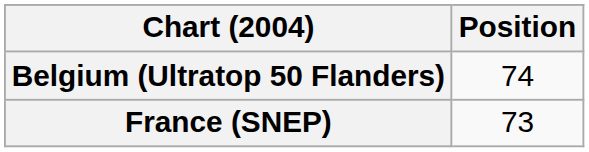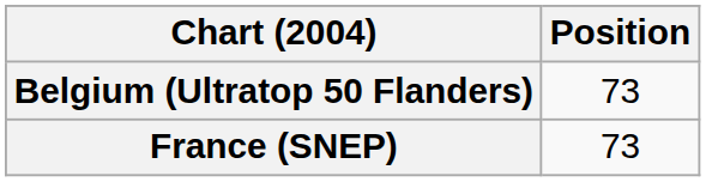 <table class="wikitable sortable plainrowheaders" style="text-align:center">
 <tr>
 <th scope="col">Chart (2004)</th>
 <th scope="col">Position</th>
 </tr>
 <tr>
 <th scope="row">Belgium (Ultratop 50 Flanders)</th>
-<td>74</td>
+<td>73</td>
 </tr>
 <tr>
 <th scope="row">France (SNEP)</th>
 <td>73</td>
 </tr>
 </table>
